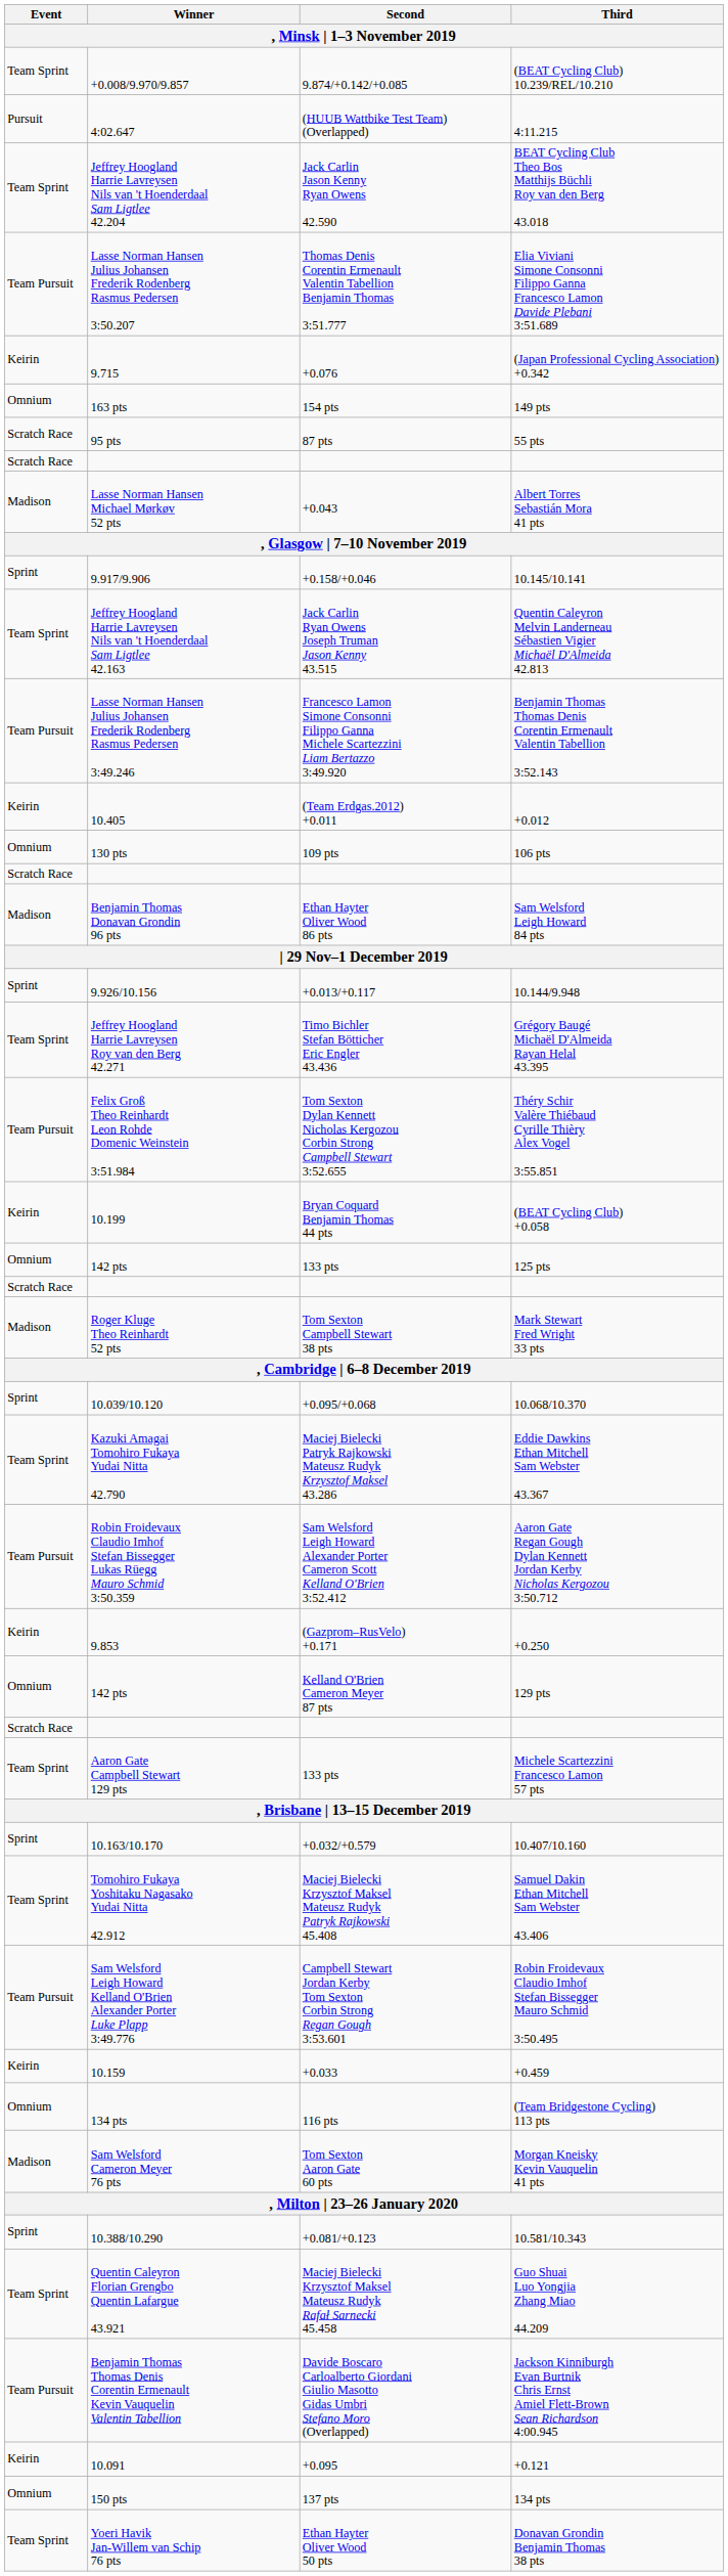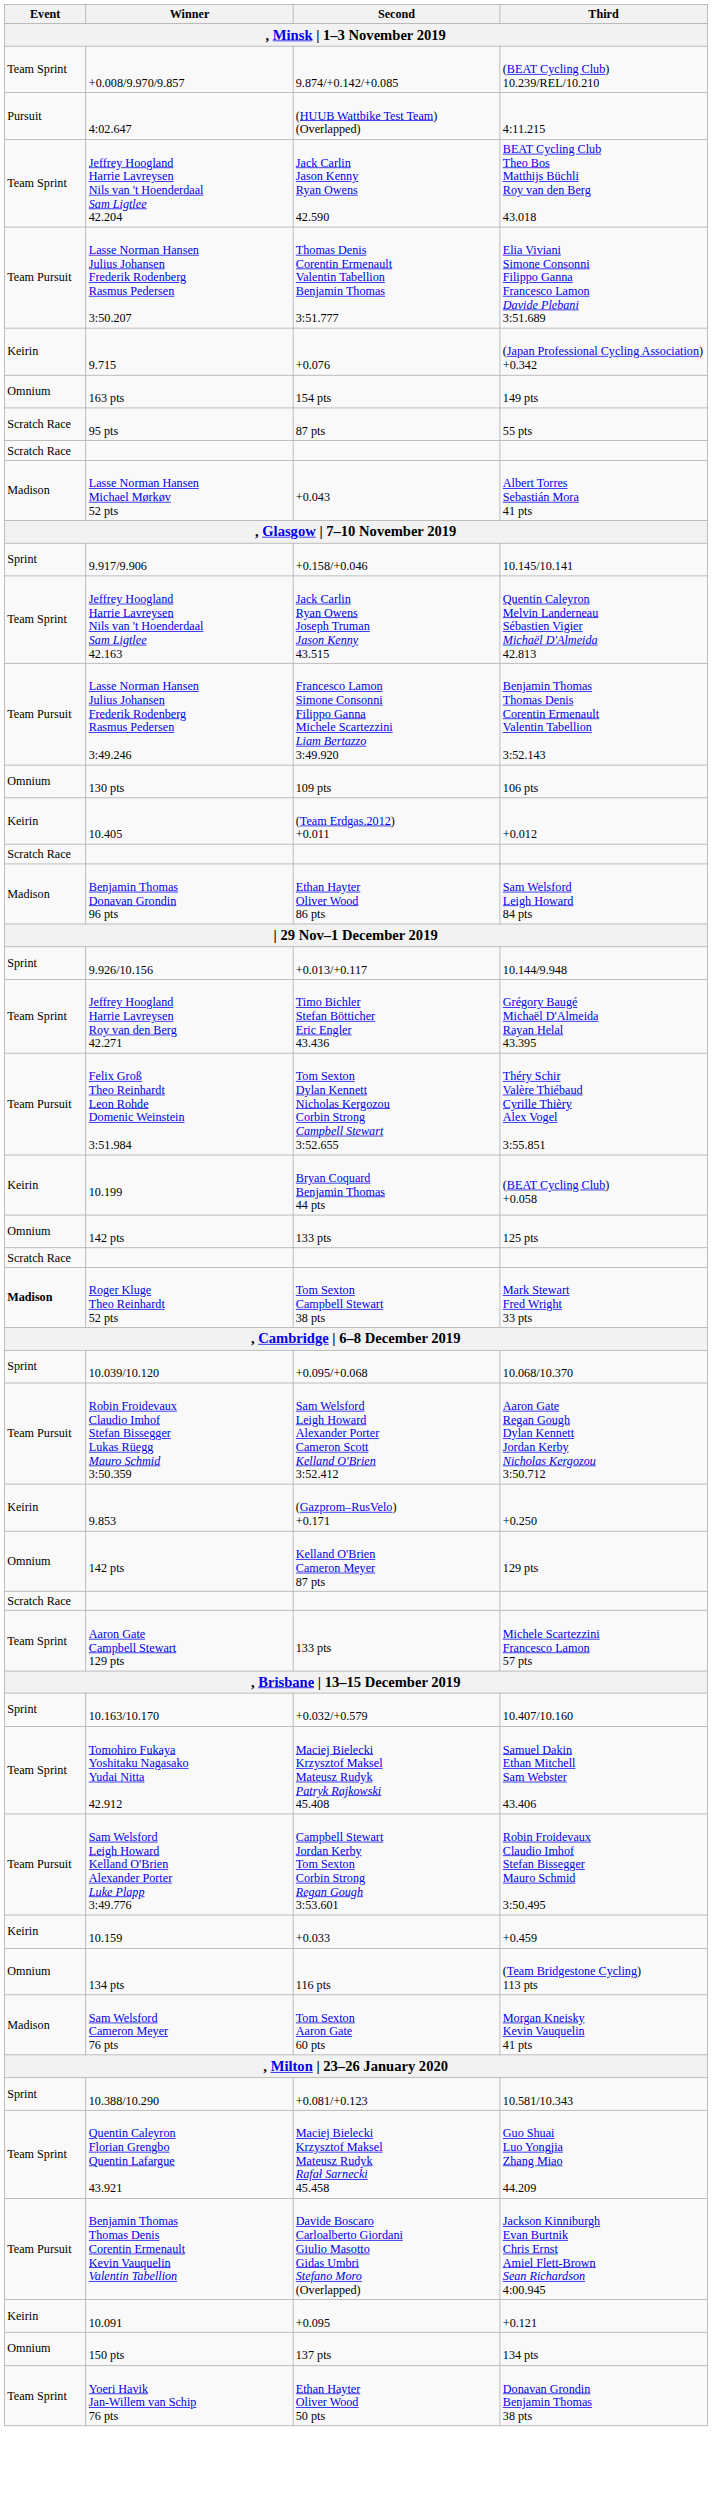 <table class="wikitable">
 <tr>
 <th width=100>Event</th>
 <th width=265>Winner</th>
 <th width=265>Second</th>
 <th width=265>Third</th>
 </tr>
 <tr>
 <th colspan=4><big>, <a href='#'>Minsk</a> | 1–3 November 2019</big></th>
 </tr>
 <tr>
 <td>Team Sprint<br><em><small></small></em></td>
 <td valign=top><br><br>+0.008/9.970/9.857</td>
 <td valign=top><br><br>9.874/+0.142/+0.085</td>
 <td><br>(<a href='#'>BEAT Cycling Club</a>)<br>10.239/REL/10.210</td>
 </tr>
 <tr>
 <td>Pursuit<br><em><small></small></em></td>
 <td valign=top><br><br>4:02.647</td>
 <td><br>(<a href='#'>HUUB Wattbike Test Team</a>)<br>(Overlapped)</td>
 <td valign=top><br><br>4:11.215</td>
 </tr>
 <tr>
 <td>Team Sprint<br><em><small></small></em></td>
 <td><br><a href='#'>Jeffrey Hoogland</a><br><a href='#'>Harrie Lavreysen</a><br><a href='#'>Nils van 't Hoenderdaal</a><br><em><a href='#'>Sam Ligtlee</a></em><br>42.204</td>
 <td valign=top><br><a href='#'>Jack Carlin</a><br><a href='#'>Jason Kenny</a><br><a href='#'>Ryan Owens</a><br><br>42.590</td>
 <td valign=top><a href='#'>BEAT Cycling Club</a><br><a href='#'>Theo Bos</a><br><a href='#'>Matthijs Büchli</a><br><a href='#'>Roy van den Berg</a><br><br>43.018</td>
 </tr>
 <tr>
 <td>Team Pursuit<br><em><small></small></em></td>
 <td valign=top><br><a href='#'>Lasse Norman Hansen</a><br><a href='#'>Julius Johansen</a><br><a href='#'>Frederik Rodenberg</a><br><a href='#'>Rasmus Pedersen</a><br><br>3:50.207</td>
 <td valign=top><br><a href='#'>Thomas Denis</a><br><a href='#'>Corentin Ermenault</a><br><a href='#'>Valentin Tabellion</a><br><a href='#'>Benjamin Thomas</a><br><br>3:51.777</td>
 <td><br><a href='#'>Elia Viviani</a><br><a href='#'>Simone Consonni</a><br><a href='#'>Filippo Ganna</a><br><a href='#'>Francesco Lamon</a><br><em><a href='#'>Davide Plebani</a></em><br>3:51.689</td>
 </tr>
 <tr>
 <td>Keirin<br><em><small></small></em></td>
 <td valign=top><br><br>9.715</td>
 <td valign=top><br><br>+0.076</td>
 <td><br>(<a href='#'>Japan Professional Cycling Association</a>)<br>+0.342</td>
 </tr>
 <tr>
 <td>Omnium<br><em><small></small></em></td>
 <td><br>163 pts</td>
 <td><br>154 pts</td>
 <td><br>149 pts</td>
 </tr>
 <tr>
 <td>Scratch Race<br><em><small></small></em></td>
 <td><br>95 pts</td>
 <td><br>87 pts</td>
 <td><br>55 pts</td>
 </tr>
 <tr>
 <td>Scratch Race<br><em><small></small></em></td>
 <td></td>
 <td></td>
 <td></td>
 </tr>
 <tr>
 <td>Madison<br><em><small></small></em></td>
 <td><br><a href='#'>Lasse Norman Hansen</a><br><a href='#'>Michael Mørkøv</a><br>52 pts</td>
 <td valign=top><br><br>+0.043</td>
 <td><br><a href='#'>Albert Torres</a><br><a href='#'>Sebastián Mora</a><br>41 pts</td>
 </tr>
 <tr>
 <th colspan=4><big>, <a href='#'>Glasgow</a> | 7–10 November 2019</big></th>
 </tr>
 <tr>
 <td>Sprint<br><em><small></small></em></td>
 <td><br>9.917/9.906</td>
 <td><br>+0.158/+0.046</td>
 <td><br>10.145/10.141</td>
 </tr>
 <tr>
 <td>Team Sprint<br><em><small></small></em></td>
 <td><br><a href='#'>Jeffrey Hoogland</a><br><a href='#'>Harrie Lavreysen</a><br><a href='#'>Nils van 't Hoenderdaal</a><br><em><a href='#'>Sam Ligtlee</a></em><br>42.163</td>
 <td><br><a href='#'>Jack Carlin</a><br><a href='#'>Ryan Owens</a><br><a href='#'>Joseph Truman</a><br><em><a href='#'>Jason Kenny</a></em><br>43.515</td>
 <td><br><a href='#'>Quentin Caleyron</a><br><a href='#'>Melvin Landerneau</a><br><a href='#'>Sébastien Vigier</a><br><em><a href='#'>Michaël D'Almeida</a></em><br>42.813</td>
 </tr>
 <tr>
 <td>Team Pursuit<br><em><small></small></em></td>
 <td valign=top><br><a href='#'>Lasse Norman Hansen</a><br><a href='#'>Julius Johansen</a><br><a href='#'>Frederik Rodenberg</a><br><a href='#'>Rasmus Pedersen</a><br><br>3:49.246</td>
 <td><br><a href='#'>Francesco Lamon</a><br><a href='#'>Simone Consonni</a><br><a href='#'>Filippo Ganna</a><br><a href='#'>Michele Scartezzini</a><br><em><a href='#'>Liam Bertazzo</a></em><br>3:49.920</td>
 <td valign=top><br><a href='#'>Benjamin Thomas</a><br><a href='#'>Thomas Denis</a><br><a href='#'>Corentin Ermenault</a><br><a href='#'>Valentin Tabellion</a><br><br>3:52.143</td>
 </tr>
 <tr>
+<td>Omnium<br><em><small></small></em></td>
+<td><br>130 pts</td>
+<td><br>109 pts</td>
+<td><br>106 pts</td>
+</tr>
+<tr>
 <td>Keirin<br><em><small></small></em></td>
 <td valign=top><br><br>10.405</td>
 <td><br>(<a href='#'>Team Erdgas.2012</a>)<br>+0.011</td>
 <td valign=top><br><br>+0.012</td>
-</tr>
-<tr>
-<td>Omnium<br><em><small></small></em></td>
-<td><br>130 pts</td>
-<td><br>109 pts</td>
-<td><br>106 pts</td>
 </tr>
 <tr>
 <td>Scratch Race<br><em><small></small></em></td>
 <td></td>
 <td></td>
 <td></td>
 </tr>
 <tr>
 <td>Madison<br><em><small></small></em></td>
 <td><br><a href='#'>Benjamin Thomas</a><br><a href='#'>Donavan Grondin</a><br>96 pts</td>
 <td><br><a href='#'>Ethan Hayter</a><br><a href='#'>Oliver Wood</a><br>86 pts</td>
 <td><br><a href='#'>Sam Welsford</a><br><a href='#'>Leigh Howard</a><br>84 pts</td>
 </tr>
 <tr>
 <th colspan=4><big> | 29 Nov–1 December 2019</big></th>
 </tr>
 <tr>
 <td>Sprint<br><em><small></small></em></td>
 <td><br>9.926/10.156</td>
 <td><br>+0.013/+0.117</td>
 <td><br>10.144/9.948</td>
 </tr>
 <tr>
 <td>Team Sprint<br><em><small></small></em></td>
 <td><br><a href='#'>Jeffrey Hoogland</a><br><a href='#'>Harrie Lavreysen</a><br><a href='#'>Roy van den Berg</a><br>42.271</td>
 <td><br><a href='#'>Timo Bichler</a><br><a href='#'>Stefan Bötticher</a><br><a href='#'>Eric Engler</a><br>43.436</td>
 <td><br><a href='#'>Grégory Baugé</a><br><a href='#'>Michaël D'Almeida</a><br><a href='#'>Rayan Helal</a><br>43.395</td>
 </tr>
 <tr>
 <td>Team Pursuit<br><em><small></small></em></td>
 <td valign=top><br><a href='#'>Felix Groß</a><br><a href='#'>Theo Reinhardt</a><br><a href='#'>Leon Rohde</a><br><a href='#'>Domenic Weinstein</a><br><br>3:51.984</td>
 <td><br><a href='#'>Tom Sexton</a><br><a href='#'>Dylan Kennett</a><br><a href='#'>Nicholas Kergozou</a><br><a href='#'>Corbin Strong</a><br><em><a href='#'>Campbell Stewart</a></em><br>3:52.655</td>
 <td valign=top><br><a href='#'>Théry Schir</a><br><a href='#'>Valère Thiébaud</a><br><a href='#'>Cyrille Thièry</a><br><a href='#'>Alex Vogel</a><br><br>3:55.851</td>
 </tr>
 <tr>
 <td>Keirin<br><em><small></small></em></td>
 <td valign=top><br><br>10.199</td>
 <td><br><a href='#'>Bryan Coquard</a><br><a href='#'>Benjamin Thomas</a><br>44 pts</td>
 <td><br>(<a href='#'>BEAT Cycling Club</a>)<br>+0.058</td>
 </tr>
 <tr>
 <td>Omnium<br><em><small></small></em></td>
 <td><br>142 pts</td>
 <td><br>133 pts</td>
 <td><br>125 pts</td>
 </tr>
 <tr>
 <td>Scratch Race<br><em><small></small></em></td>
 <td></td>
 <td></td>
 <td></td>
 </tr>
 <tr>
-<td>Madison<br><em><small></small></em></td>
+<td><strong>Madison<br><em><small></small></em></strong></td>
 <td><br><a href='#'>Roger Kluge</a><br><a href='#'>Theo Reinhardt</a><br>52 pts</td>
 <td><br><a href='#'>Tom Sexton</a><br><a href='#'>Campbell Stewart</a><br>38 pts</td>
 <td><br><a href='#'>Mark Stewart</a><br><a href='#'>Fred Wright</a><br>33 pts</td>
 </tr>
 <tr>
 <th colspan=4><big>, <a href='#'>Cambridge</a> | 6–8 December 2019</big></th>
 </tr>
 <tr>
 <td>Sprint<br><em><small></small></em></td>
 <td><br>10.039/10.120</td>
 <td><br>+0.095/+0.068</td>
 <td><br>10.068/10.370</td>
-</tr>
-<tr>
-<td>Team Sprint<br><em><small></small></em></td>
-<td valign=top><br><a href='#'>Kazuki Amagai</a><br><a href='#'>Tomohiro Fukaya</a><br><a href='#'>Yudai Nitta</a><br><br>42.790</td>
-<td><br><a href='#'>Maciej Bielecki</a><br><a href='#'>Patryk Rajkowski</a><br><a href='#'>Mateusz Rudyk</a><br><em><a href='#'>Krzysztof Maksel</a></em><br>43.286</td>
-<td valign=top><br><a href='#'>Eddie Dawkins</a><br><a href='#'>Ethan Mitchell</a><br><a href='#'>Sam Webster</a><br><br>43.367</td>
 </tr>
 <tr>
 <td>Team Pursuit<br><em><small></small></em></td>
 <td><br><a href='#'>Robin Froidevaux</a><br><a href='#'>Claudio Imhof</a><br><a href='#'>Stefan Bissegger</a><br><a href='#'>Lukas Rüegg</a><br><em><a href='#'>Mauro Schmid</a></em><br>3:50.359</td>
 <td><br><a href='#'>Sam Welsford</a><br><a href='#'>Leigh Howard</a><br><a href='#'>Alexander Porter</a><br><a href='#'>Cameron Scott</a><br><em><a href='#'>Kelland O'Brien</a></em><br>3:52.412</td>
 <td><br><a href='#'>Aaron Gate</a><br><a href='#'>Regan Gough</a><br><a href='#'>Dylan Kennett</a><br><a href='#'>Jordan Kerby</a><br><em><a href='#'>Nicholas Kergozou</a></em><br>3:50.712</td>
 </tr>
 <tr>
 <td>Keirin<br><em><small></small></em></td>
 <td valign=top><br><br>9.853</td>
 <td><br>(<a href='#'>Gazprom–RusVelo</a>)<br>+0.171</td>
 <td valign=top><br><br>+0.250</td>
 </tr>
 <tr>
 <td>Omnium<br><em><small></small></em></td>
 <td><br>142 pts</td>
 <td><br><a href='#'>Kelland O'Brien</a><br><a href='#'>Cameron Meyer</a><br>87 pts</td>
 <td><br>129 pts</td>
 </tr>
 <tr>
 <td>Scratch Race<br><em><small></small></em></td>
 <td></td>
 <td></td>
 <td></td>
 </tr>
 <tr>
 <td>Team Sprint<br><em><small></small></em></td>
 <td><br><a href='#'>Aaron Gate</a><br><a href='#'>Campbell Stewart</a><br>129 pts</td>
 <td><br>133 pts</td>
 <td><br><a href='#'>Michele Scartezzini</a><br><a href='#'>Francesco Lamon</a><br>57 pts</td>
 </tr>
 <tr>
 <th colspan=4><big>, <a href='#'>Brisbane</a> | 13–15 December 2019</big></th>
 </tr>
 <tr>
 <td>Sprint<br><em><small></small></em></td>
 <td><br>10.163/10.170</td>
 <td><br>+0.032/+0.579</td>
 <td><br>10.407/10.160</td>
 </tr>
 <tr>
 <td>Team Sprint<br><em><small></small></em></td>
 <td valign=top><br><a href='#'>Tomohiro Fukaya</a><br><a href='#'>Yoshitaku Nagasako</a><br><a href='#'>Yudai Nitta</a><br><br>42.912</td>
 <td><br><a href='#'>Maciej Bielecki</a><br><a href='#'>Krzysztof Maksel</a><br><a href='#'>Mateusz Rudyk</a><br><em><a href='#'>Patryk Rajkowski</a></em><br>45.408</td>
 <td valign=top><br><a href='#'>Samuel Dakin</a><br><a href='#'>Ethan Mitchell</a><br><a href='#'>Sam Webster</a><br><br>43.406</td>
 </tr>
 <tr>
 <td>Team Pursuit<br><em><small></small></em></td>
 <td><br><a href='#'>Sam Welsford</a><br><a href='#'>Leigh Howard</a><br><a href='#'>Kelland O'Brien</a><br><a href='#'>Alexander Porter</a><br><em><a href='#'>Luke Plapp</a></em><br>3:49.776</td>
 <td><br><a href='#'>Campbell Stewart</a><br><a href='#'>Jordan Kerby</a><br><a href='#'>Tom Sexton</a><br><a href='#'>Corbin Strong</a><br><em><a href='#'>Regan Gough</a></em><br>3:53.601</td>
 <td valign=top><br><a href='#'>Robin Froidevaux</a><br><a href='#'>Claudio Imhof</a><br><a href='#'>Stefan Bissegger</a><br><a href='#'>Mauro Schmid</a><br><br>3:50.495</td>
 </tr>
 <tr>
 <td>Keirin<br><em><small></small></em></td>
 <td><br>10.159</td>
 <td><br>+0.033</td>
 <td><br>+0.459</td>
 </tr>
 <tr>
 <td>Omnium<br><em><small></small></em></td>
 <td valign=top><br><br>134 pts</td>
 <td valign=top><br><br>116 pts</td>
 <td><br>(<a href='#'>Team Bridgestone Cycling</a>)<br>113 pts</td>
 </tr>
 <tr>
 <td>Madison<br><em><small></small></em></td>
 <td><br><a href='#'>Sam Welsford</a><br><a href='#'>Cameron Meyer</a><br>76 pts</td>
 <td><br><a href='#'>Tom Sexton</a><br><a href='#'>Aaron Gate</a><br>60 pts</td>
 <td><br><a href='#'>Morgan Kneisky</a><br><a href='#'>Kevin Vauquelin</a><br>41 pts</td>
 </tr>
 <tr>
 <th colspan=4><big>, <a href='#'>Milton</a> | 23–26 January 2020</big></th>
 </tr>
 <tr>
 <td>Sprint<br><em><small></small></em></td>
 <td><br>10.388/10.290</td>
 <td><br>+0.081/+0.123</td>
 <td><br>10.581/10.343</td>
 </tr>
 <tr>
 <td>Team Sprint<br><em><small></small></em></td>
 <td valign=top><br><a href='#'>Quentin Caleyron</a><br><a href='#'>Florian Grengbo</a><br><a href='#'>Quentin Lafargue</a><br><br>43.921</td>
 <td><br><a href='#'>Maciej Bielecki</a><br><a href='#'>Krzysztof Maksel</a><br><a href='#'>Mateusz Rudyk</a><br><em><a href='#'>Rafał Sarnecki</a></em><br>45.458</td>
 <td valign=top><br><a href='#'>Guo Shuai</a><br><a href='#'>Luo Yongjia</a><br><a href='#'>Zhang Miao</a><br><br>44.209</td>
 </tr>
 <tr>
 <td>Team Pursuit<br><em><small></small></em></td>
 <td valign=top><br><a href='#'>Benjamin Thomas</a><br><a href='#'>Thomas Denis</a><br><a href='#'>Corentin Ermenault</a><br><a href='#'>Kevin Vauquelin</a><br><em><a href='#'>Valentin Tabellion</a></em></td>
 <td><br><a href='#'>Davide Boscaro</a><br><a href='#'>Carloalberto Giordani</a><br><a href='#'>Giulio Masotto</a><br><a href='#'>Gidas Umbri</a><br><em><a href='#'>Stefano Moro</a></em><br>(Overlapped)</td>
 <td><br><a href='#'>Jackson Kinniburgh</a><br><a href='#'>Evan Burtnik</a><br><a href='#'>Chris Ernst</a><br><a href='#'>Amiel Flett-Brown</a><br><em><a href='#'>Sean Richardson</a></em><br>4:00.945</td>
 </tr>
 <tr>
 <td>Keirin<br><em><small></small></em></td>
 <td><br>10.091</td>
 <td><br>+0.095</td>
 <td><br>+0.121</td>
 </tr>
 <tr>
 <td>Omnium<br><em><small></small></em></td>
 <td><br>150 pts</td>
 <td><br>137 pts</td>
 <td><br>134 pts</td>
 </tr>
 <tr>
 <td>Team Sprint<br><em><small></small></em></td>
 <td><br><a href='#'>Yoeri Havik</a><br><a href='#'>Jan-Willem van Schip</a><br>76 pts</td>
 <td><br><a href='#'>Ethan Hayter</a><br><a href='#'>Oliver Wood</a><br>50 pts</td>
 <td><br><a href='#'>Donavan Grondin</a><br><a href='#'>Benjamin Thomas</a><br>38 pts</td>
 </tr>
 </table>
